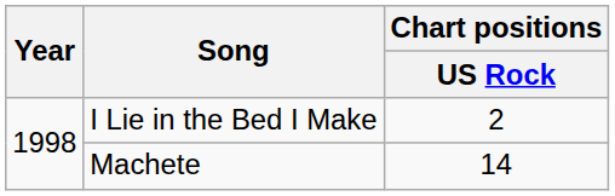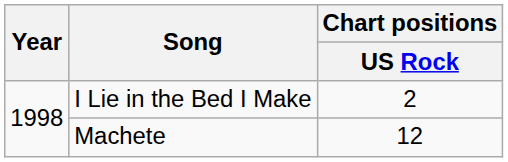 <table class="wikitable">
 <tr>
 <th rowspan=2>Year</th>
 <th rowspan=2>Song</th>
 <th>Chart positions</th>
 </tr>
 <tr>
 <th>US <a href='#'>Rock</a></th>
 </tr>
 <tr>
 <td rowspan="2">1998</td>
 <td>I Lie in the Bed I Make</td>
 <td align="center">2</td>
 </tr>
 <tr>
 <td>Machete</td>
-<td align="center">14</td>
+<td align="center">12</td>
 </tr>
 </table>
